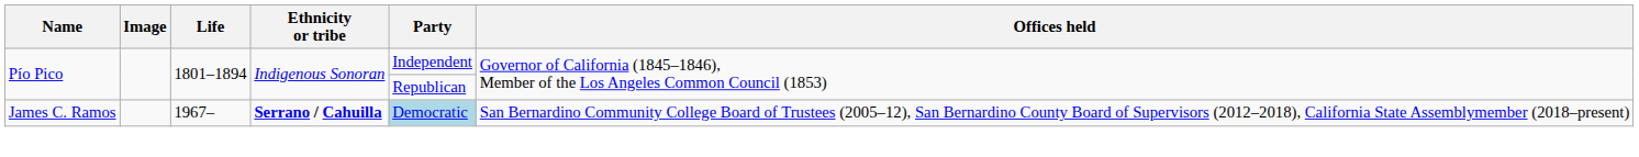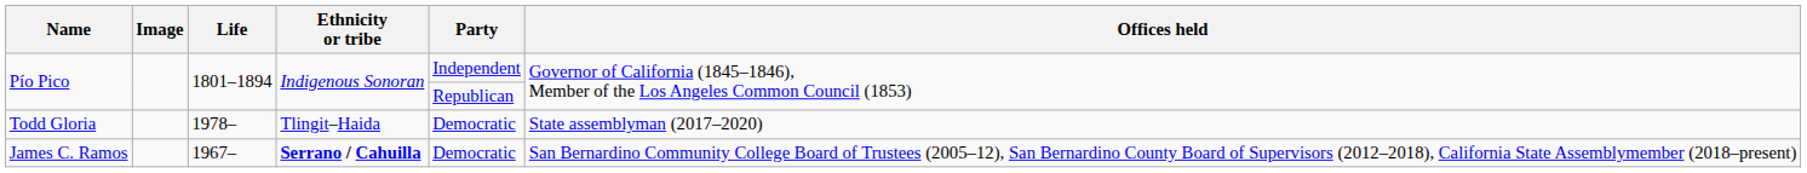 <table class="wikitable">
 <tr>
 <th>Name</th>
 <th>Image</th>
 <th>Life</th>
 <th>Ethnicity<br>or tribe</th>
 <th>Party</th>
 <th>Offices held</th>
 </tr>
 <tr>
 <td nowrap rowspan=2><a href='#'>Pío Pico</a></td>
 <td rowspan=2></td>
 <td rowspan=2>1801–1894</td>
 <td rowspan=2><a href='#'><em>Indigenous Sonoran</em></a></td>
 <td><a href='#'>Independent</a></td>
 <td rowspan=2><a href='#'>Governor of California</a> (1845–1846),<br>Member of the <a href='#'>Los Angeles Common Council</a> (1853)</td>
 </tr>
 <tr>
 <td><a href='#'>Republican</a></td>
 </tr>
 <tr>
+<td style="white-space:nowrap;"><a href='#'>Todd Gloria</a></td>
+<td></td>
+<td>1978–</td>
+<td><a href='#'>Tlingit</a>–<a href='#'>Haida</a></td>
+<td><a href='#'>Democratic</a></td>
+<td><a href='#'>State assemblyman</a> (2017–2020)</td>
+</tr>
+<tr>
 <td><a href='#'>James C. Ramos</a></td>
 <td></td>
 <td>1967–</td>
 <td><strong><a href='#'>Serrano</a> / <a href='#'>Cahuilla</a></strong></td>
-<td style="background: lightblue;"><a href='#'>Democratic</a></td>
+<td><a href='#'>Democratic</a></td>
 <td><a href='#'>San Bernardino Community College Board of Trustees</a> (2005–12), <a href='#'>San Bernardino County Board of Supervisors</a> (2012–2018), <a href='#'>California State Assemblymember</a> (2018–present)</td>
 </tr>
 </table>
